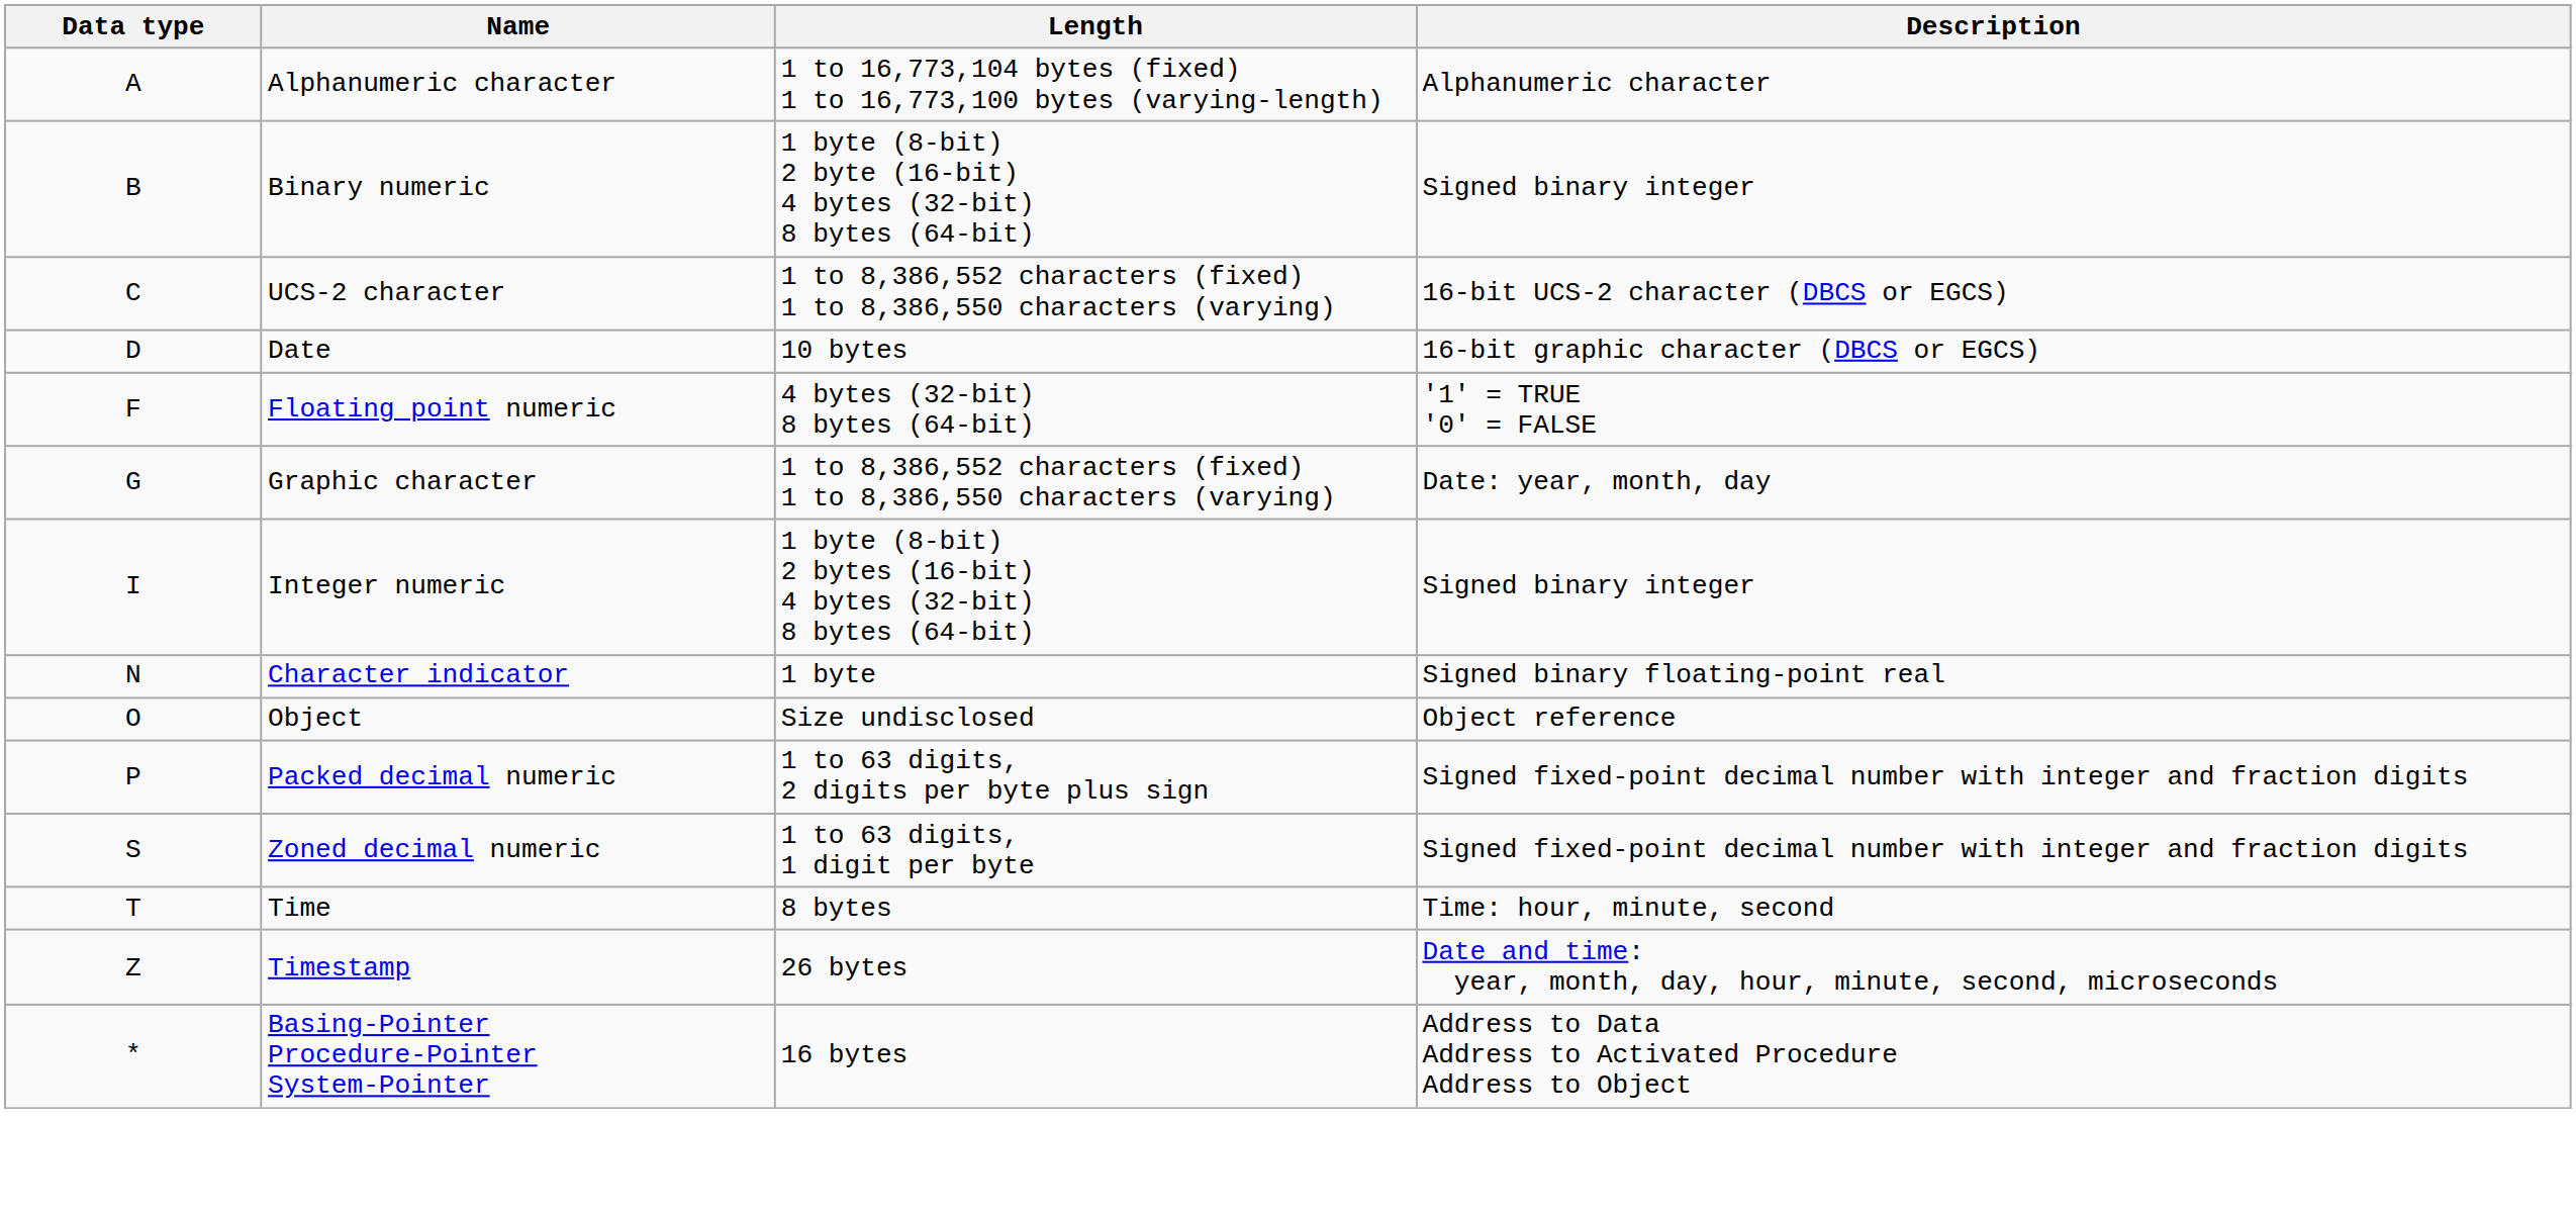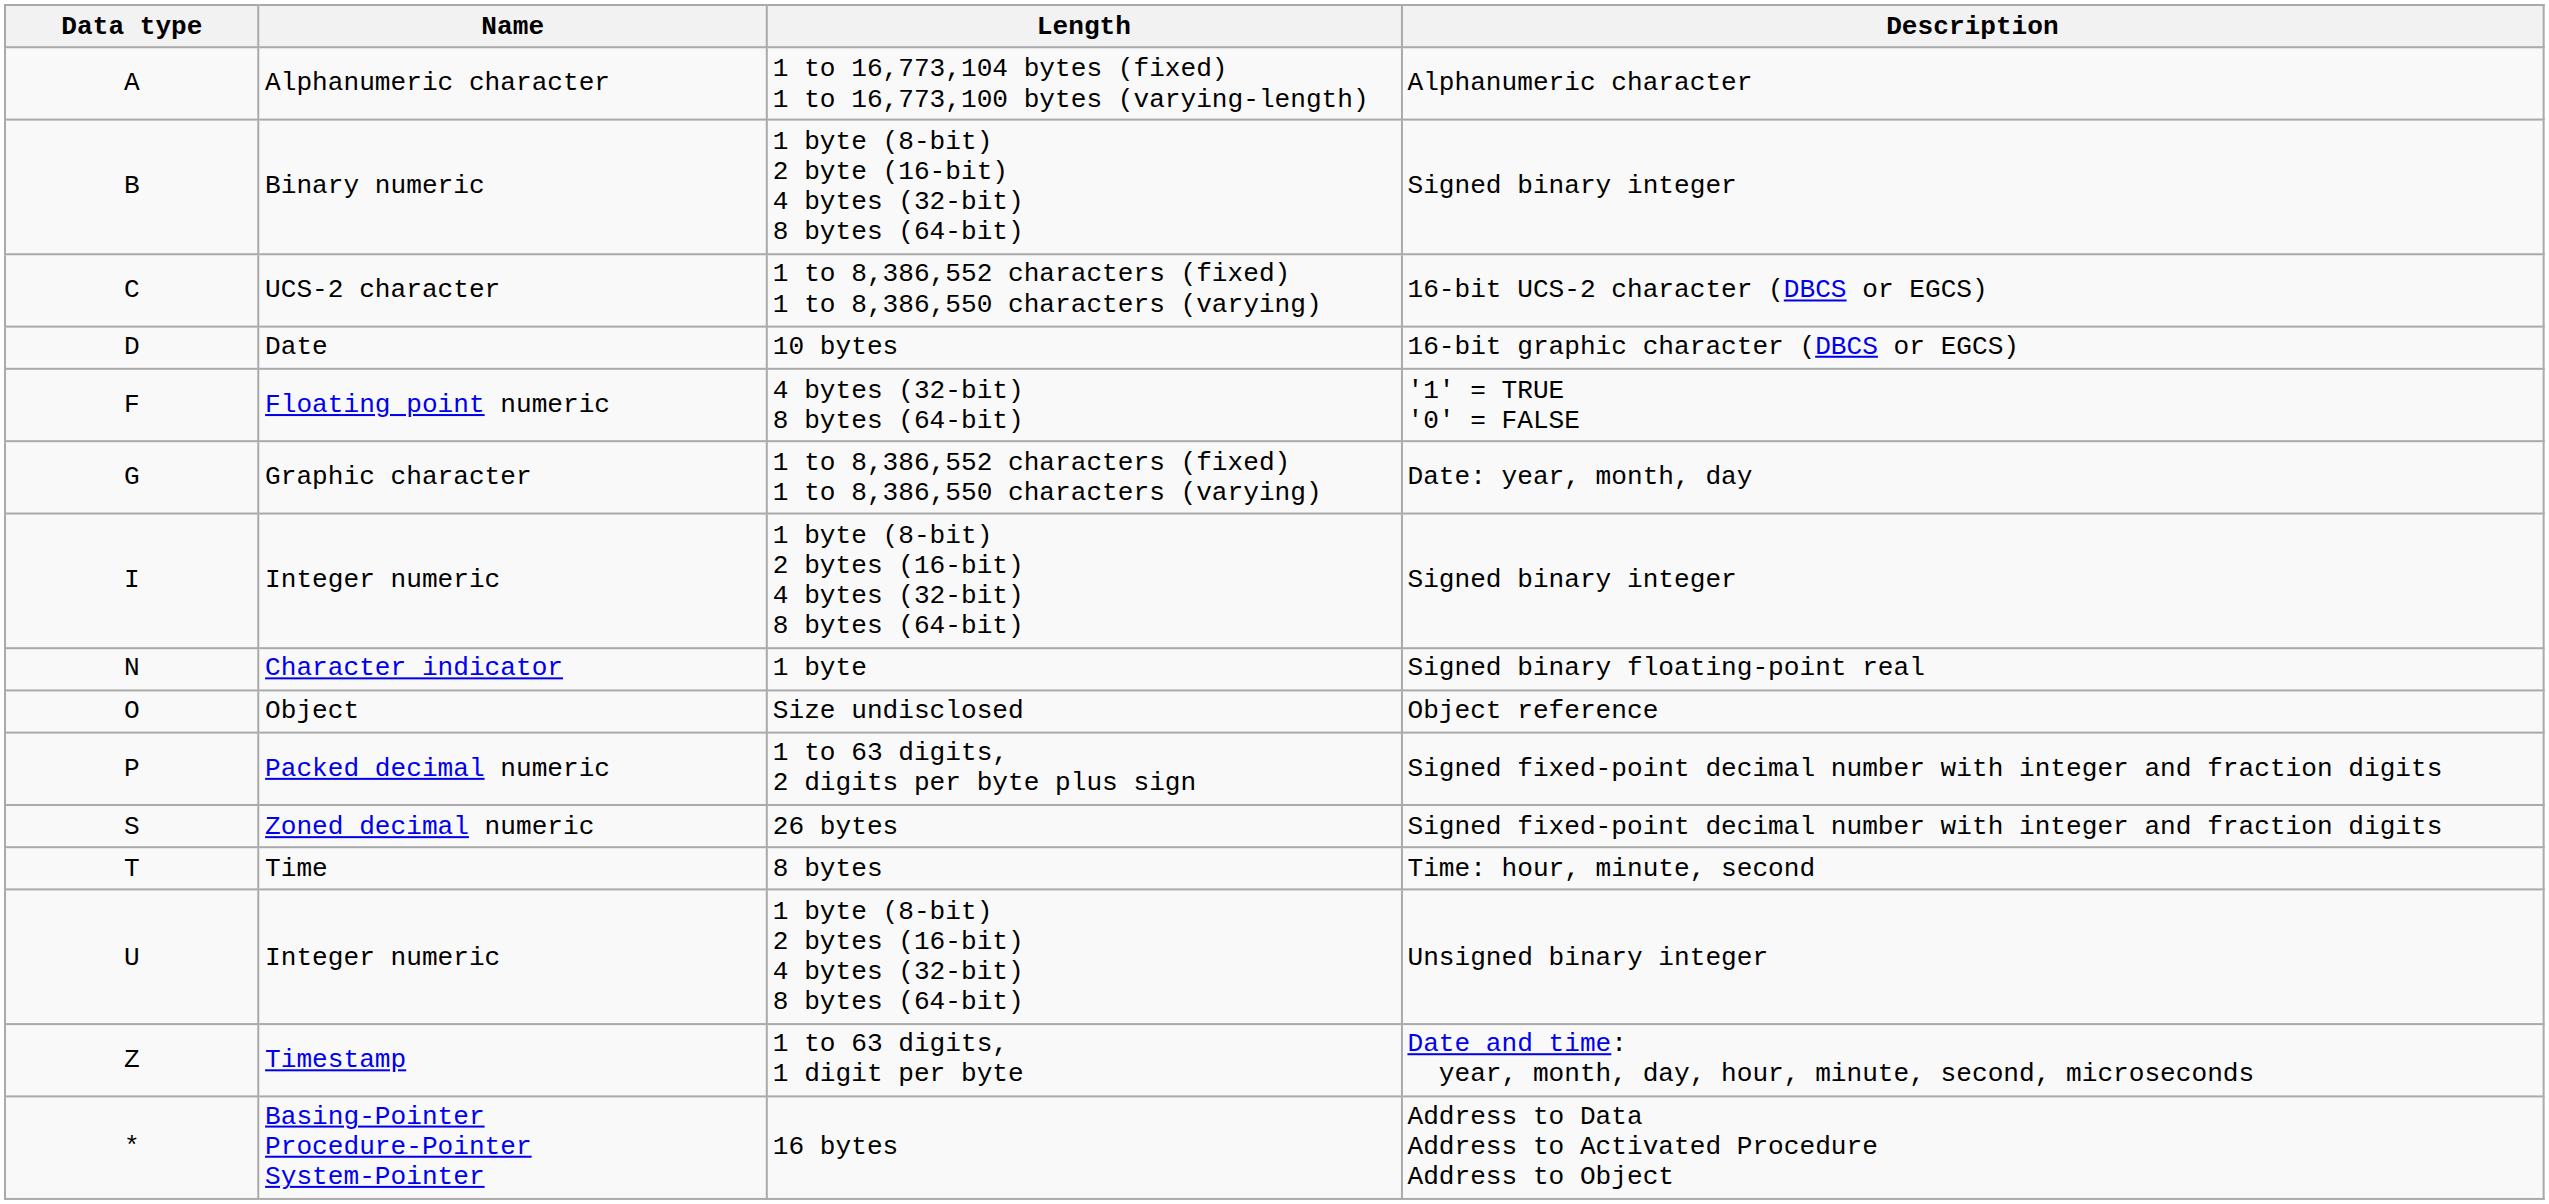 <table class="wikitable sortable" style="width:100%;">
 <tr>
 <th style="width:10%">Data type</th>
 <th style="width:20%">Name</th>
 <th style="width:25%">Length</th>
 <th style="width:45%">Description</th>
 </tr>
 <tr>
 <td style="text-align:center"><code>A</code></td>
 <td>Alphanumeric character</td>
 <td>1 to 16,773,104 bytes (fixed)<br>1 to 16,773,100 bytes (varying-length)</td>
 <td>Alphanumeric character</td>
 </tr>
 <tr>
 <td style="text-align:center"><code>B</code></td>
 <td>Binary numeric</td>
 <td>1 byte (8-bit)<br>2 byte (16-bit)<br>4 bytes (32-bit)<br>8 bytes (64-bit)</td>
 <td>Signed binary integer</td>
 </tr>
 <tr>
 <td style="text-align:center"><code>C</code></td>
 <td>UCS-2 character</td>
 <td>1 to 8,386,552 characters (fixed)<br>1 to 8,386,550 characters (varying)</td>
 <td>16-bit UCS-2 character (<a href='#'>DBCS</a> or EGCS)</td>
 </tr>
 <tr>
 <td style="text-align:center"><code>D</code></td>
 <td>Date</td>
 <td>10 bytes</td>
 <td>16-bit graphic character (<a href='#'>DBCS</a> or EGCS)</td>
 </tr>
 <tr>
 <td style="text-align:center"><code>F</code></td>
 <td><a href='#'>Floating point</a> numeric</td>
 <td>4 bytes (32-bit)<br>8 bytes (64-bit)</td>
 <td>'1' = TRUE<br>'0' = FALSE</td>
 </tr>
 <tr>
 <td style="text-align:center"><code>G</code></td>
 <td>Graphic character</td>
 <td>1 to 8,386,552 characters (fixed)<br>1 to 8,386,550 characters (varying)</td>
 <td>Date: year, month, day</td>
 </tr>
 <tr>
 <td style="text-align:center"><code>I</code></td>
 <td>Integer numeric</td>
 <td>1 byte (8-bit)<br>2 bytes (16-bit)<br>4 bytes (32-bit)<br>8 bytes (64-bit)</td>
 <td>Signed binary integer</td>
 </tr>
 <tr>
 <td style="text-align:center"><code>N</code></td>
 <td><a href='#'>Character indicator</a></td>
 <td>1 byte</td>
 <td>Signed binary floating-point real</td>
 </tr>
 <tr>
 <td style="text-align:center"><code>O</code></td>
 <td>Object</td>
 <td>Size undisclosed</td>
 <td>Object reference</td>
 </tr>
 <tr>
 <td style="text-align:center"><code>P</code></td>
 <td><a href='#'>Packed decimal</a> numeric</td>
 <td>1 to 63 digits,<br>2 digits per byte plus sign</td>
 <td>Signed fixed-point decimal number with integer and fraction digits</td>
 </tr>
 <tr>
 <td style="text-align:center"><code>S</code></td>
 <td><a href='#'>Zoned decimal</a> numeric</td>
-<td>1 to 63 digits,<br>1 digit per byte</td>
+<td>26 bytes</td>
 <td>Signed fixed-point decimal number with integer and fraction digits</td>
 </tr>
 <tr>
 <td style="text-align:center"><code>T</code></td>
 <td>Time</td>
 <td>8 bytes</td>
 <td>Time: hour, minute, second</td>
 </tr>
 <tr>
+<td style="text-align:center"><code>U</code></td>
+<td>Integer numeric</td>
+<td>1 byte (8-bit)<br>2 bytes (16-bit)<br>4 bytes (32-bit)<br>8 bytes (64-bit)</td>
+<td>Unsigned binary integer</td>
+</tr>
+<tr>
 <td style="text-align:center"><code>Z</code></td>
 <td><a href='#'>Timestamp</a></td>
-<td>26 bytes</td>
+<td>1 to 63 digits,<br>1 digit per byte</td>
 <td><a href='#'>Date and time</a>:<br>  year, month, day, hour, minute, second, microseconds</td>
 </tr>
 <tr>
 <td style="text-align:center"><code>*</code></td>
 <td><a href='#'>Basing-Pointer</a><br><a href='#'>Procedure-Pointer</a><br><a href='#'>System-Pointer</a></td>
 <td>16 bytes</td>
 <td>Address to Data<br>Address to Activated Procedure<br>Address to Object</td>
 </tr>
 </table>
